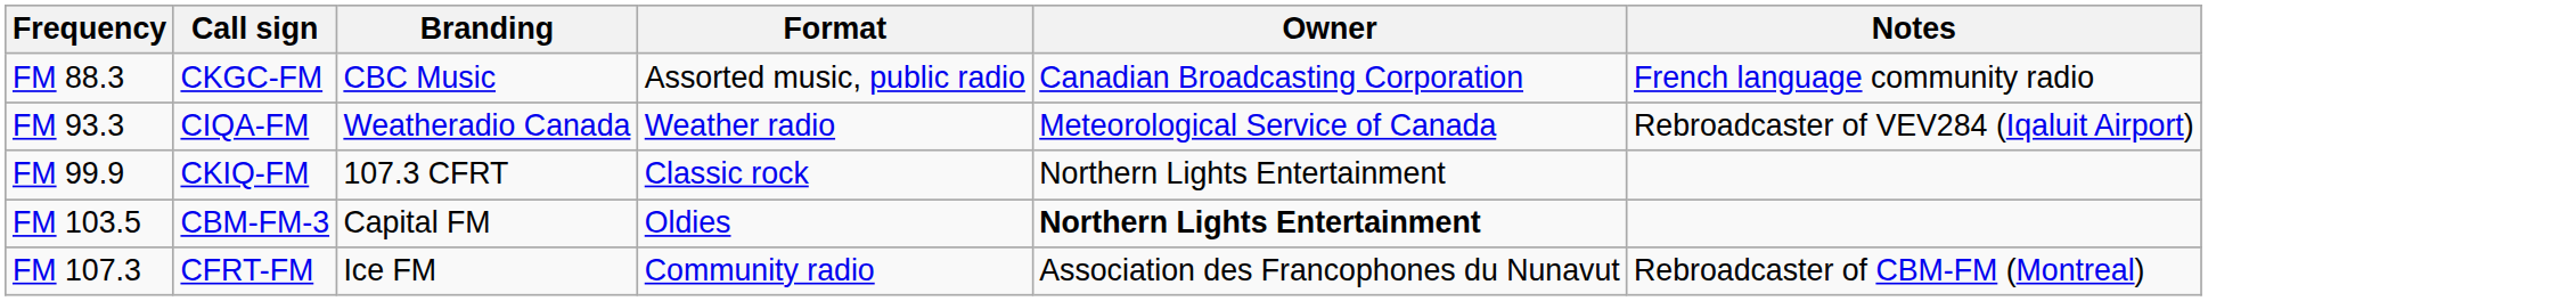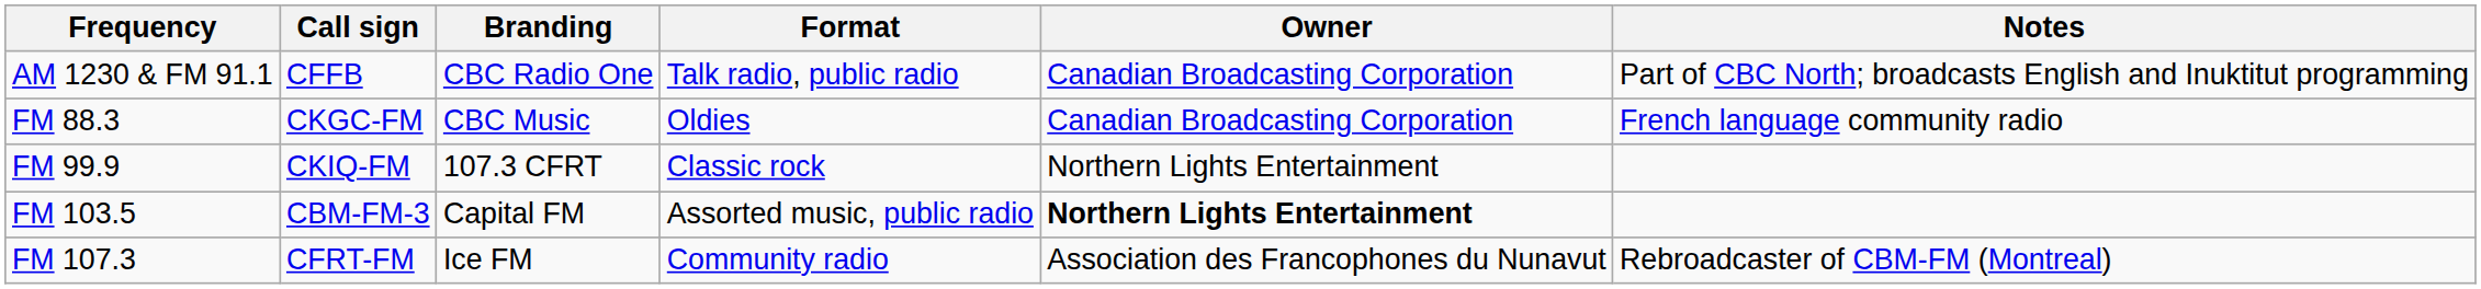 <table class="wikitable sortable">
 <tr>
 <th>Frequency</th>
 <th>Call sign</th>
 <th>Branding</th>
 <th>Format</th>
 <th>Owner</th>
 <th>Notes</th>
 </tr>
 <tr>
+<td><a href='#'>AM</a> 1230 & FM 91.1</td>
+<td><a href='#'>CFFB</a></td>
+<td><a href='#'>CBC Radio One</a></td>
+<td><a href='#'>Talk radio</a>, <a href='#'>public radio</a></td>
+<td><a href='#'>Canadian Broadcasting Corporation</a></td>
+<td>Part of <a href='#'>CBC North</a>; broadcasts English and Inuktitut programming</td>
+</tr>
+<tr>
 <td><a href='#'>FM</a> 88.3</td>
 <td><a href='#'>CKGC-FM</a></td>
 <td><a href='#'>CBC Music</a></td>
-<td>Assorted music, <a href='#'>public radio</a></td>
+<td><a href='#'>Oldies</a></td>
 <td><a href='#'>Canadian Broadcasting Corporation</a></td>
 <td><a href='#'>French language</a> community radio</td>
-</tr>
-<tr>
-<td><a href='#'>FM</a> 93.3</td>
-<td><a href='#'>CIQA-FM</a></td>
-<td><a href='#'>Weatheradio Canada</a></td>
-<td><a href='#'>Weather radio</a></td>
-<td><a href='#'>Meteorological Service of Canada</a></td>
-<td>Rebroadcaster of VEV284 (<a href='#'>Iqaluit Airport</a>)</td>
 </tr>
 <tr>
 <td><a href='#'>FM</a> 99.9</td>
 <td><a href='#'>CKIQ-FM</a></td>
 <td>107.3 CFRT</td>
 <td><a href='#'>Classic rock</a></td>
 <td>Northern Lights Entertainment</td>
 <td></td>
 </tr>
 <tr>
 <td><a href='#'>FM</a> 103.5</td>
 <td><a href='#'>CBM-FM-3</a></td>
 <td>Capital FM</td>
-<td><a href='#'>Oldies</a></td>
+<td>Assorted music, <a href='#'>public radio</a></td>
 <td><strong>Northern Lights Entertainment</strong></td>
 <td></td>
 </tr>
 <tr>
 <td><a href='#'>FM</a> 107.3</td>
 <td><a href='#'>CFRT-FM</a></td>
 <td>Ice FM</td>
 <td><a href='#'>Community radio</a></td>
 <td>Association des Francophones du Nunavut</td>
 <td>Rebroadcaster of <a href='#'>CBM-FM</a> (<a href='#'>Montreal</a>)</td>
 </tr>
 </table>
